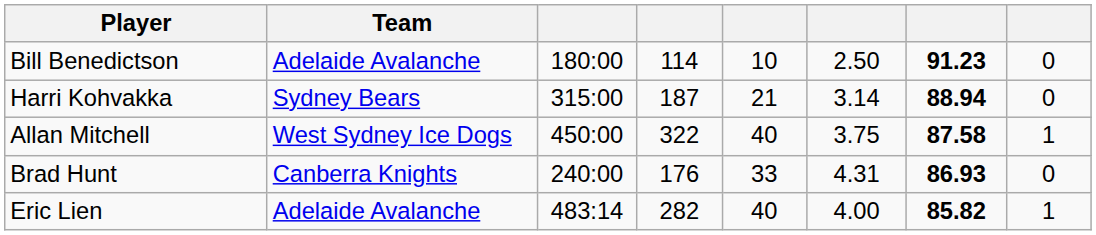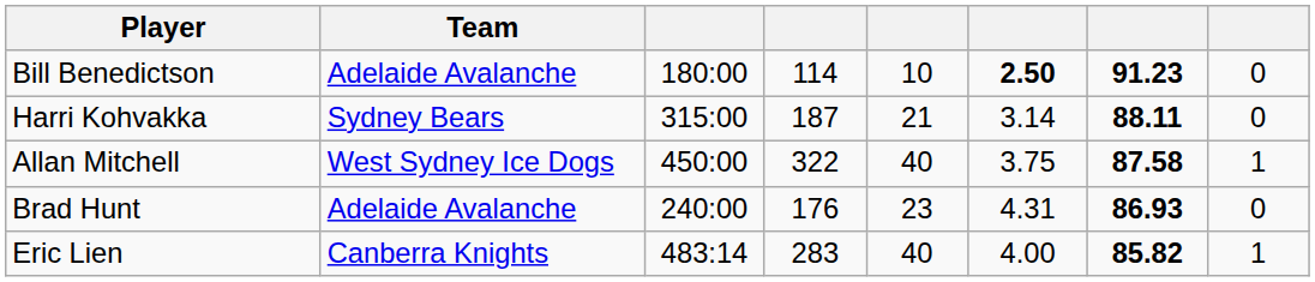 <table class="wikitable sortable" style="text-align:center;">
 <tr>
 <th width="170px">Player</th>
 <th width="175px">Team</th>
 <th width="60px"></th>
 <th width="50px"></th>
 <th width="50px"></th>
 <th width="60px"></th>
 <th width="60px"></th>
 <th width="50px"></th>
 </tr>
 <tr>
 <td style="text-align:left;">Bill Benedictson</td>
 <td style="text-align:left;"><a href='#'>Adelaide Avalanche</a></td>
 <td>180:00</td>
 <td>114</td>
 <td>10</td>
-<td>2.50</td>
+<td><strong>2.50</strong></td>
 <td><strong>91.23</strong></td>
 <td>0</td>
 </tr>
 <tr>
 <td style="text-align:left;">Harri Kohvakka</td>
 <td style="text-align:left;"><a href='#'>Sydney Bears</a></td>
 <td>315:00</td>
 <td>187</td>
 <td>21</td>
 <td>3.14</td>
-<td><strong>88.94</strong></td>
+<td><strong>88.11</strong></td>
 <td>0</td>
 </tr>
 <tr>
 <td style="text-align:left;">Allan Mitchell</td>
 <td style="text-align:left;"><a href='#'>West Sydney Ice Dogs</a></td>
 <td>450:00</td>
 <td>322</td>
 <td>40</td>
 <td>3.75</td>
 <td><strong>87.58</strong></td>
 <td>1</td>
 </tr>
 <tr>
 <td style="text-align:left;">Brad Hunt</td>
-<td style="text-align:left;"><a href='#'>Canberra Knights</a></td>
+<td style="text-align:left;"><a href='#'>Adelaide Avalanche</a></td>
 <td>240:00</td>
 <td>176</td>
-<td>33</td>
+<td>23</td>
 <td>4.31</td>
 <td><strong>86.93</strong></td>
 <td>0</td>
 </tr>
 <tr>
 <td style="text-align:left;">Eric Lien</td>
-<td style="text-align:left;"><a href='#'>Adelaide Avalanche</a></td>
+<td style="text-align:left;"><a href='#'>Canberra Knights</a></td>
 <td>483:14</td>
-<td>282</td>
+<td>283</td>
 <td>40</td>
 <td>4.00</td>
 <td><strong>85.82</strong></td>
 <td>1</td>
 </tr>
 </table>
